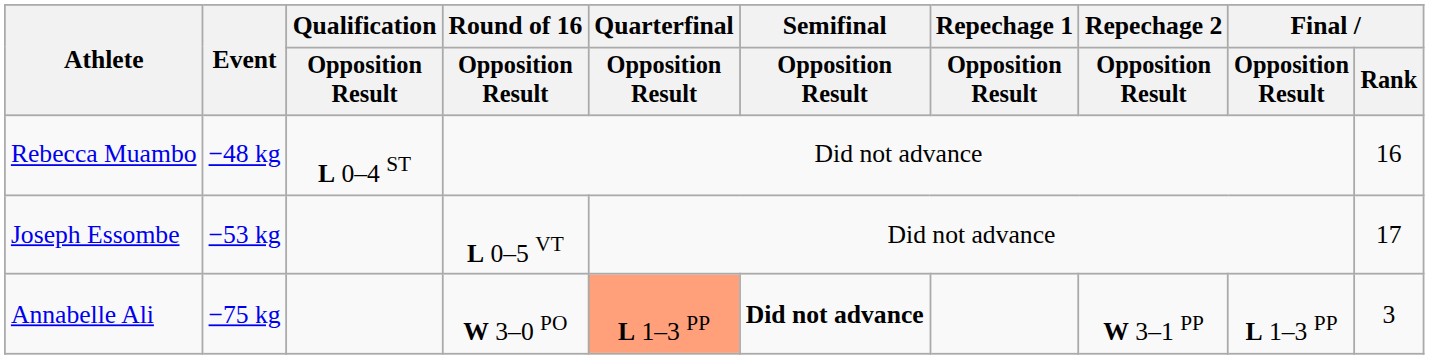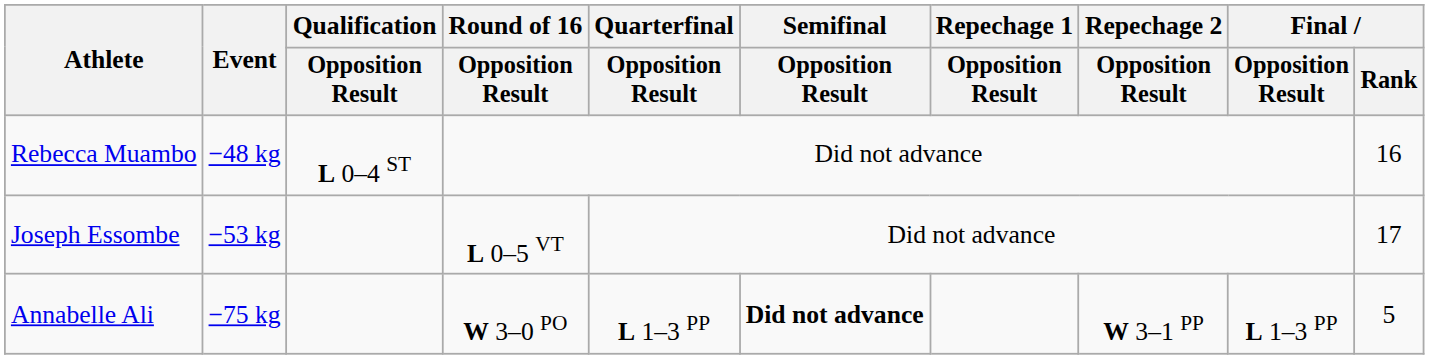 <table class="wikitable" style="font-size:90%">
 <tr>
 <th rowspan=2>Athlete</th>
 <th rowspan=2>Event</th>
 <th>Qualification</th>
 <th>Round of 16</th>
 <th>Quarterfinal</th>
 <th>Semifinal</th>
 <th>Repechage 1</th>
 <th>Repechage 2</th>
 <th colspan=2>Final / </th>
 </tr>
 <tr style="font-size: 95%">
 <th>Opposition<br>Result</th>
 <th>Opposition<br>Result</th>
 <th>Opposition<br>Result</th>
 <th>Opposition<br>Result</th>
 <th>Opposition<br>Result</th>
 <th>Opposition<br>Result</th>
 <th>Opposition<br>Result</th>
 <th>Rank</th>
 </tr>
 <tr align=center>
 <td align=left><a href='#'>Rebecca Muambo</a></td>
 <td align=left><a href='#'>−48 kg</a></td>
 <td><br><strong>L</strong> 0–4 <sup>ST</sup></td>
 <td colspan=6>Did not advance</td>
 <td>16</td>
 </tr>
 <tr align=center>
 <td align=left><a href='#'>Joseph Essombe</a></td>
 <td align=left><a href='#'>−53 kg</a></td>
 <td></td>
 <td><br><strong>L</strong> 0–5 <sup>VT</sup></td>
 <td colspan=5>Did not advance</td>
 <td>17</td>
 </tr>
 <tr align=center>
 <td align=left><a href='#'>Annabelle Ali</a></td>
 <td align=left><a href='#'>−75 kg</a></td>
 <td></td>
 <td><br><strong>W</strong> 3–0 <sup>PO</sup></td>
-<td style="background: lightsalmon;"><br><strong>L</strong> 1–3 <sup>PP</sup></td>
+<td><br><strong>L</strong> 1–3 <sup>PP</sup></td>
 <td><strong>Did not advance</strong></td>
 <td></td>
 <td><br><strong>W</strong> 3–1 <sup>PP</sup></td>
 <td><br><strong>L</strong> 1–3 <sup>PP</sup></td>
-<td>3</td>
+<td>5</td>
 </tr>
 </table>
